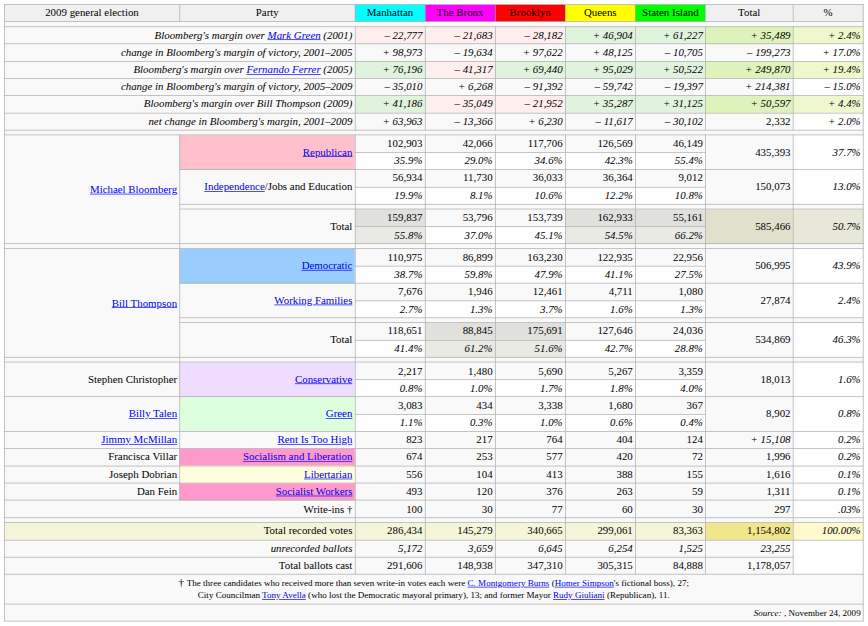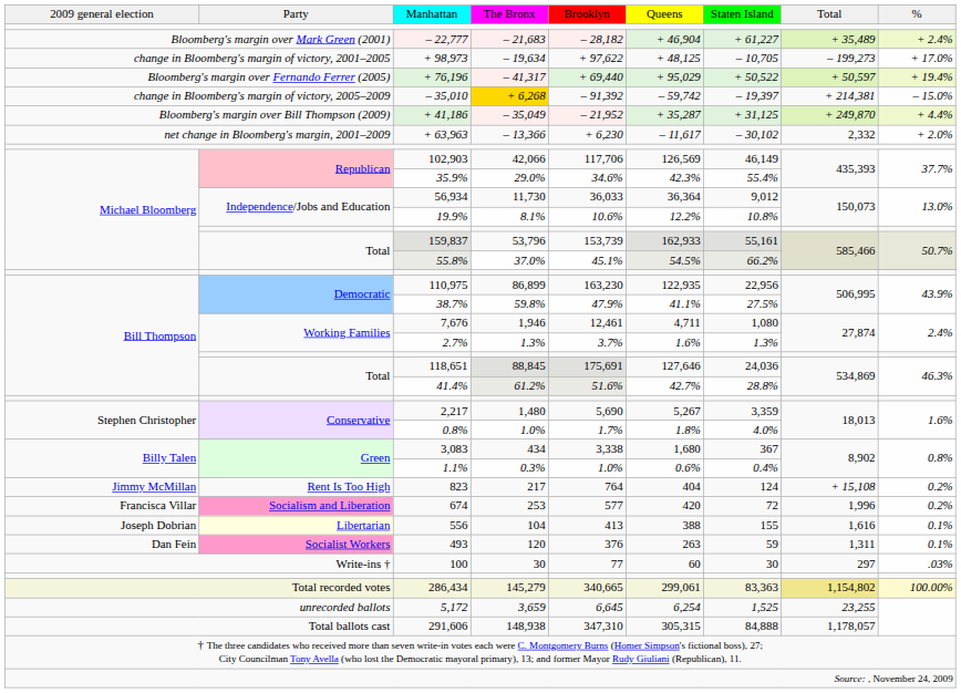 <table class="wikitable" style="width:100%; text-align:right;">
 <tr style="text-align:center;">
 <td style="width:20%; background:#f0f0f0;">2009 general election</td>
 <td style="width:20%; background:#f0f0f0;">Party</td>
 <td style="width:8%; background:aqua;">Manhattan</td>
 <td style="width:8%; background:magenta;">The Bronx</td>
 <td style="width:8%; background:red;">Brooklyn</td>
 <td style="width:8%; background:yellow;">Queens</td>
 <td style="width:8%; background:lime;">Staten Island</td>
 <td style="width:10%; background:#f0f0f0;">Total</td>
 <td style="width:8%; background:#f0f0f0;">%</td>
 </tr>
 <tr>
 <td colspan="9"></td>
 </tr>
 <tr>
 <td colspan="2"><em>Bloomberg's margin over <a href='#'>Mark Green</a> (2001)</em></td>
 <td style="background:#fee;"><em>– 22,777</em></td>
 <td style="background:#fee;"><em>– 21,683</em></td>
 <td style="background:#fee;"><em>– 28,182</em></td>
 <td style="background:#e0f3dd;"><em>+ 46,904</em></td>
 <td style="background:#e0f3dd;"><em>+ 61,227</em></td>
 <td style="background:#ddf3bb;"><em>+ 35,489</em></td>
 <td style="background:#eef8cc;"><em>+ 2.4%</em></td>
 </tr>
 <tr>
 <td colspan="2"><em>change in Bloomberg's margin of victory, 2001–2005</em></td>
 <td><em>+ 98,973</em></td>
 <td><em>– 19,634</em></td>
 <td><em>+ 97,622</em></td>
 <td><em>+ 48,125</em></td>
 <td><em>– 10,705</em></td>
 <td><em>– 199,273</em></td>
 <td bgcolor=fefefe><em>+ 17.0%</em></td>
 </tr>
 <tr>
 <td colspan="2"><em>Bloomberg's margin over <a href='#'>Fernando Ferrer</a> (2005)</em></td>
 <td style="background:#e0f3dd;"><em>+ 76,196</em></td>
 <td style="background:#fee;"><em>– 41,317</em></td>
 <td style="background:#e0f3dd;"><em>+ 69,440</em></td>
 <td style="background:#e0f3dd;"><em>+ 95,029</em></td>
 <td style="background:#e0f3dd;"><em>+ 50,522</em></td>
-<td style="background:#ddf3bb;"><em>+ 249,870</em></td>
+<td style="background:#ddf3bb;"><em>+ 	50,597</em></td>
 <td bgcolor=eef8cc><em>+ 19.4%</em></td>
 </tr>
 <tr>
 <td colspan="2"><em>change in Bloomberg's margin of victory, 2005–2009</em></td>
 <td><em>– 35,010</em></td>
-<td><em>+ 6,268</em></td>
+<td style="background: gold;"><em>+ 6,268</em></td>
 <td><em>– 91,392</em></td>
 <td><em>– 59,742</em></td>
 <td><em>– 19,397</em></td>
 <td><em>+ 214,381</em></td>
 <td bgcolor=fefefe><em>– 15.0%</em></td>
 </tr>
 <tr>
 <td colspan="2"><em>Bloomberg's margin over Bill Thompson (2009)</em></td>
 <td bgcolor=e0f3dd><em>+ 41,186</em></td>
 <td style="background:#fee;"><em>– 35,049</em></td>
 <td style="background:#fee;"><em>– 21,952</em></td>
 <td bgcolor=e0f3dd><em>+	35,287</em></td>
 <td bgcolor=e0f3dd><em>+ 31,125</em></td>
-<td style="background:#ddf3bb;"><em>+ 	50,597</em></td>
+<td style="background:#ddf3bb;"><em>+ 249,870</em></td>
 <td bgcolor=eef8cc><em>+ 	4.4%</em></td>
 </tr>
 <tr>
 <td colspan="2"><em>net change in Bloomberg's margin, 2001–2009</em></td>
 <td><em>+ 63,963</em></td>
 <td><em>– 13,366</em></td>
 <td><em>+ 6,230</em></td>
 <td><em>– 11,617</em></td>
 <td><em>– 30,102</em></td>
 <td>2,332</td>
 <td bgcolor=fefefe><em>+ 2.0%</em></td>
 </tr>
 <tr>
 <td colspan="9"></td>
 </tr>
 <tr>
 <td rowspan="7"><a href='#'>Michael Bloomberg</a></td>
 <td rowspan="2" style="background:pink;"><a href='#'>Republican</a></td>
 <td>102,903</td>
 <td>42,066</td>
 <td>117,706</td>
 <td>126,569</td>
 <td>46,149</td>
 <td rowspan="2">435,393</td>
 <td rowspan="2" style="background:#fefefe;"><em>37.7%</em></td>
 </tr>
 <tr style="background:#fefefe;">
 <td><em> 35.9%</em></td>
 <td><em>29.0%</em></td>
 <td><em>34.6%</em></td>
 <td><em>42.3%</em></td>
 <td><em>55.4%</em></td>
 </tr>
 <tr>
 <td rowspan="2"><a href='#'>Independence</a>/Jobs and Education</td>
 <td>56,934</td>
 <td>11,730</td>
 <td>36,033</td>
 <td>36,364</td>
 <td>9,012</td>
 <td rowspan="2">150,073</td>
 <td rowspan="2" style="background:#fefefe;"><em>13.0%</em></td>
 </tr>
 <tr style="background:#fefefe;">
 <td><em>19.9%</em></td>
 <td><em>	8.1%</em></td>
 <td><em>10.6%</em></td>
 <td><em>12.2%</em></td>
 <td><em>10.8%</em></td>
 </tr>
 <tr>
 <td></td>
 <td></td>
 <td></td>
 <td></td>
 <td></td>
 <td></td>
 <td></td>
 </tr>
 <tr>
 <td rowspan="2">Total</td>
 <td bgcolor=e0e0dd>159,837</td>
 <td>53,796</td>
 <td>153,739</td>
 <td style="background:#e0e0dd;">162,933</td>
 <td bgcolor=e0e0dd>55,161</td>
 <td rowspan="2" style="background:#e0e0cc;">585,466</td>
 <td rowspan="2" style="background:#e8e8d8;"><em>50.7%</em></td>
 </tr>
 <tr style="background:#eaeae5;">
 <td><em>55.8%</em></td>
 <td bgcolor=fefefe><em>37.0%</em></td>
 <td bgcolor=fefefe><em>45.1%</em></td>
 <td><em>54.5%</em></td>
 <td><em>66.2%</em></td>
 </tr>
 <tr>
 <td></td>
 <td></td>
 <td></td>
 <td></td>
 <td></td>
 <td></td>
 <td></td>
 <td></td>
 </tr>
 <tr>
 <td rowspan="7"><a href='#'>Bill Thompson</a></td>
 <td rowspan="2" style="background:#9cf;"><a href='#'>Democratic</a></td>
 <td>110,975</td>
 <td>86,899</td>
 <td>163,230</td>
 <td>122,935</td>
 <td>22,956</td>
 <td rowspan="2">506,995</td>
 <td rowspan="2" style="background:#fefefe;"><em>43.9%</em></td>
 </tr>
 <tr style="background:#fefefe;">
 <td><em>38.7%</em></td>
 <td><em>59.8%</em></td>
 <td><em>47.9%</em></td>
 <td><em>41.1%</em></td>
 <td><em>27.5%</em></td>
 </tr>
 <tr>
 <td rowspan="2"><a href='#'>Working Families</a></td>
 <td>7,676</td>
 <td>1,946</td>
 <td>12,461</td>
 <td>4,711</td>
 <td>1,080</td>
 <td rowspan="2">27,874</td>
 <td rowspan="2" style="background:#fefefe;"><em>2.4%</em></td>
 </tr>
 <tr style="background:#fefefe;">
 <td><em>2.7%</em></td>
 <td><em>1.3%</em></td>
 <td><em>3.7%</em></td>
 <td><em>1.6%</em></td>
 <td><em>1.3%</em></td>
 </tr>
 <tr>
 <td></td>
 <td></td>
 <td></td>
 <td></td>
 <td></td>
 <td></td>
 <td></td>
 <td></td>
 </tr>
 <tr>
 <td rowspan="2">Total</td>
 <td>118,651</td>
 <td bgcolor=e0e0dd>88,845</td>
 <td bgcolor=e0e0dd>175,691</td>
 <td>127,646</td>
 <td>24,036</td>
 <td rowspan="2">534,869</td>
 <td rowspan="2" style="background:#fefefe;"><em>46.3%</em></td>
 </tr>
 <tr style="background:#fefefe;">
 <td><em>41.4%</em></td>
 <td bgcolor=eaeae5><em>61.2%</em></td>
 <td bgcolor=eaeae5><em>51.6%</em></td>
 <td><em>42.7%</em></td>
 <td><em>28.8%</em></td>
 </tr>
 <tr>
 <td></td>
 <td></td>
 <td></td>
 <td></td>
 <td></td>
 <td></td>
 <td></td>
 <td></td>
 </tr>
 <tr>
 <td rowspan="2">Stephen Christopher</td>
 <td rowspan="2" style="background:#edf;"><a href='#'>Conservative</a></td>
 <td>2,217</td>
 <td>1,480</td>
 <td>5,690</td>
 <td>5,267</td>
 <td>3,359</td>
 <td rowspan="2">18,013</td>
 <td rowspan="2" style="background:#fefefe;"><em>1.6%</em></td>
 </tr>
 <tr style="background:#fefefe;">
 <td><em>0.8%	</em></td>
 <td><em>1.0%</em></td>
 <td><em>1.7%</em></td>
 <td><em>1.8%</em></td>
 <td><em>4.0%</em></td>
 </tr>
 <tr>
 <td rowspan="2"><a href='#'>Billy Talen</a></td>
 <td rowspan="2" style="background:#dfd;"><a href='#'>Green</a></td>
 <td>3,083</td>
 <td>434</td>
 <td>3,338</td>
 <td>1,680</td>
 <td>367</td>
 <td rowspan="2">8,902</td>
 <td rowspan="2" style="background:#fefefe;"><em>0.8%</em></td>
 </tr>
 <tr style="background:#fefefe;">
 <td><em>1.1%	</em></td>
 <td><em>0.3%</em></td>
 <td><em>1.0%</em></td>
 <td><em>0.6%</em></td>
 <td><em>0.4%</em></td>
 </tr>
 <tr>
 <td><a href='#'>Jimmy McMillan</a></td>
 <td><a href='#'>Rent Is Too High</a></td>
 <td>823</td>
 <td>217</td>
 <td>764</td>
 <td>404</td>
 <td>124</td>
 <td><em>+ 15,108</em></td>
 <td bgcolor=fefefe><em>0.2%</em></td>
 </tr>
 <tr>
 <td>Francisca Villar</td>
 <td style="background:#f9c;"><a href='#'>Socialism and Liberation</a></td>
 <td>674</td>
 <td>253</td>
 <td>577</td>
 <td>420</td>
 <td>72</td>
 <td>1,996</td>
 <td style="background:#fefefe;"><em>0.2%</em></td>
 </tr>
 <tr>
 <td>Joseph Dobrian</td>
 <td style="background:lightyellow;"><a href='#'>Libertarian</a></td>
 <td>556</td>
 <td>104</td>
 <td>413</td>
 <td>388</td>
 <td>155</td>
 <td>1,616</td>
 <td bgcolor=fefefe><em>0.1%</em></td>
 </tr>
 <tr>
 <td>Dan Fein</td>
 <td style="background:#f9c;"><a href='#'>Socialist Workers</a></td>
 <td>493</td>
 <td>120</td>
 <td>376</td>
 <td>263</td>
 <td>59</td>
 <td>1,311</td>
 <td bgcolor=fefefe><em>0.1%</em></td>
 </tr>
 <tr>
 <td colspan="2">Write-ins †</td>
 <td>100</td>
 <td>30</td>
 <td>77</td>
 <td>60</td>
 <td>30</td>
 <td>297</td>
 <td bgcolor=fefefe><em>.03%</em></td>
 </tr>
 <tr>
 <td colspan="2"></td>
 <td></td>
 <td></td>
 <td></td>
 <td></td>
 <td></td>
 <td></td>
 </tr>
 <tr style="background:beige;">
 <td colspan="2">Total recorded votes</td>
 <td>286,434</td>
 <td>145,279</td>
 <td>340,665</td>
 <td>299,061</td>
 <td>83,363</td>
 <td bgcolor=khaki>1,154,802</td>
 <td style="background:lemonchiffon;"><em>100.00%</em></td>
 </tr>
 <tr>
 <td colspan="2"><em>unrecorded ballots</em></td>
 <td><em>5,172</em></td>
 <td><em>3,659</em></td>
 <td><em>6,645</em></td>
 <td><em>6,254</em></td>
 <td><em>1,525</em></td>
 <td><em>23,255</em></td>
 <td rowspan="2" style="background:#fefefe;"> </td>
 </tr>
 <tr>
 <td colspan="2">Total ballots cast</td>
 <td>291,606</td>
 <td>148,938</td>
 <td>347,310</td>
 <td>305,315</td>
 <td>84,888</td>
 <td>1,178,057</td>
 </tr>
 <tr>
 <td colspan="9" style="text-align:center;">† <small>The three candidates who received more than seven write-in votes each were <a href='#'>C. Montgomery Burns</a> (<a href='#'>Homer Simpson</a>'s fictional boss), 27;<br> City Councilman <a href='#'>Tony Avella</a> (who lost the Democratic mayoral primary), 13; and former Mayor <a href='#'>Rudy Giuliani</a> (Republican), 11.</small></td>
 </tr>
 <tr>
 <td colspan="9" style="text-align:right;"><small><em>Source:</em>  , November 24, 2009</small></td>
 </tr>
 </table>
